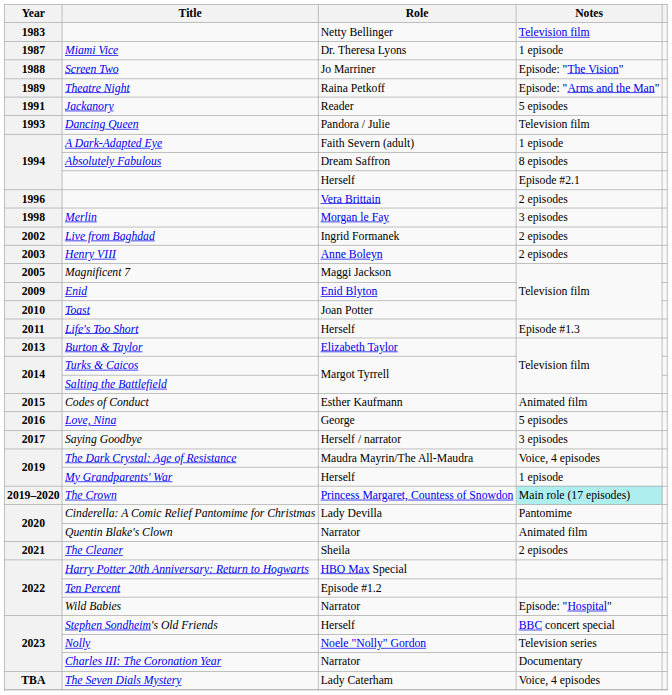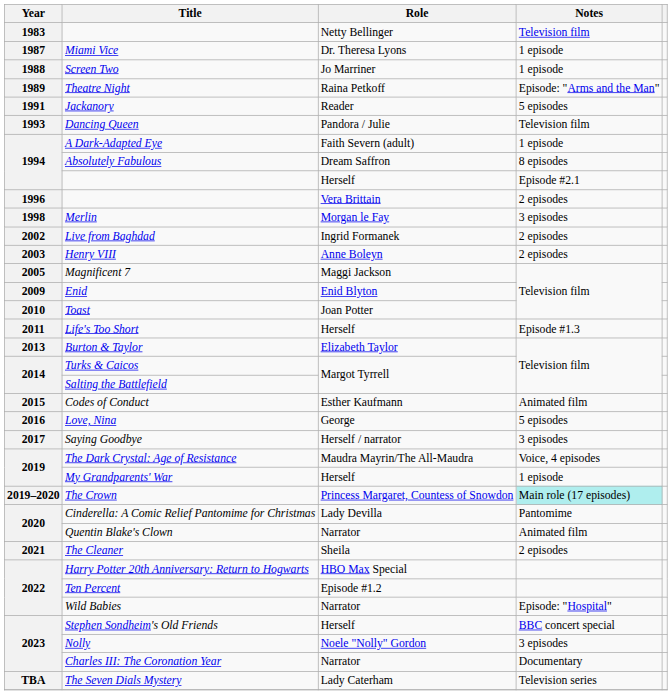 <table class="wikitable plainrowheaders sortable" style="margin-right: 0;">
 <tr>
 <th scope="col">Year</th>
 <th scope="col">Title</th>
 <th scope="col">Role</th>
 <th scope="col" class="unsortable">Notes</th>
 <th scope="col" class="unsortable"></th>
 </tr>
 <tr>
 <th scope="row">1983</th>
 <td><em></em></td>
 <td>Netty Bellinger</td>
 <td><a href='#'>Television film</a></td>
 <td style="text-align: center;"></td>
 </tr>
 <tr>
 <th scope="row">1987</th>
 <td><em><a href='#'>Miami Vice</a></em></td>
 <td>Dr. Theresa Lyons</td>
 <td>1 episode</td>
 <td style="text-align: center;"></td>
 </tr>
 <tr>
 <th scope="row">1988</th>
 <td><em><a href='#'>Screen Two</a></em></td>
 <td>Jo Marriner</td>
-<td>Episode: "<a href='#'>The Vision</a>"</td>
+<td>1 episode</td>
 <td style="text-align: center;"></td>
 </tr>
 <tr>
 <th scope="row">1989</th>
 <td><em><a href='#'>Theatre Night</a></em></td>
 <td>Raina Petkoff</td>
 <td>Episode: "<a href='#'>Arms and the Man</a>"</td>
 <td style="text-align: center;"></td>
 </tr>
 <tr>
 <th scope="row">1991</th>
 <td><em><a href='#'>Jackanory</a></em></td>
 <td>Reader</td>
 <td>5 episodes</td>
 <td style="text-align: center;"></td>
 </tr>
 <tr>
 <th scope="row">1993</th>
 <td><em><a href='#'>Dancing Queen</a></em></td>
 <td>Pandora / Julie</td>
 <td>Television film</td>
 <td style="text-align: center;"></td>
 </tr>
 <tr>
 <th rowspan="3" scope="row">1994</th>
 <td><em><a href='#'>A Dark-Adapted Eye</a></em></td>
 <td>Faith Severn (adult)</td>
 <td>1 episode</td>
 <td style="text-align: center;"></td>
 </tr>
 <tr>
 <td><em><a href='#'>Absolutely Fabulous</a></em></td>
 <td>Dream Saffron</td>
 <td>8 episodes</td>
 <td style="text-align: center;"></td>
 </tr>
 <tr>
 <td><em></em></td>
 <td>Herself</td>
 <td>Episode #2.1</td>
 <td style="text-align: center;"></td>
 </tr>
 <tr>
 <th scope="row">1996</th>
 <td><em></em></td>
 <td><a href='#'>Vera Brittain</a></td>
 <td>2 episodes</td>
 <td style="text-align: center;"></td>
 </tr>
 <tr>
 <th scope="row">1998</th>
 <td><em><a href='#'>Merlin</a></em></td>
 <td><a href='#'>Morgan le Fay</a></td>
 <td>3 episodes</td>
 <td style="text-align: center;"></td>
 </tr>
 <tr>
 <th scope="row">2002</th>
 <td><em><a href='#'>Live from Baghdad</a></em></td>
 <td>Ingrid Formanek</td>
 <td>2 episodes</td>
 <td style="text-align: center;"></td>
 </tr>
 <tr>
 <th scope="row">2003</th>
 <td><em><a href='#'>Henry VIII</a></em></td>
 <td><a href='#'>Anne Boleyn</a></td>
 <td>2 episodes</td>
 <td style="text-align: center;"></td>
 </tr>
 <tr>
 <th scope="row">2005</th>
 <td><em>Magnificent 7</em></td>
 <td>Maggi Jackson</td>
 <td rowspan="3">Television film</td>
 <td style="text-align: center;"></td>
 </tr>
 <tr>
 <th scope="row">2009</th>
 <td><em><a href='#'>Enid</a></em></td>
 <td><a href='#'>Enid Blyton</a></td>
 <td style="text-align: center;"></td>
 </tr>
 <tr>
 <th scope="row">2010</th>
 <td><em><a href='#'>Toast</a></em></td>
 <td>Joan Potter</td>
 <td style="text-align: center;"></td>
 </tr>
 <tr>
 <th scope="row">2011</th>
 <td><em><a href='#'>Life's Too Short</a></em></td>
 <td>Herself</td>
 <td>Episode #1.3</td>
 <td style="text-align: center;"></td>
 </tr>
 <tr>
 <th scope="row">2013</th>
 <td><em><a href='#'>Burton & Taylor</a></em></td>
 <td><a href='#'>Elizabeth Taylor</a></td>
 <td rowspan="3">Television film</td>
 <td style="text-align: center;"></td>
 </tr>
 <tr>
 <th rowspan="2" scope="row">2014</th>
 <td><em><a href='#'>Turks & Caicos</a></em></td>
 <td rowspan="2">Margot Tyrrell</td>
 <td style="text-align: center;"></td>
 </tr>
 <tr>
 <td><em><a href='#'>Salting the Battlefield</a></em></td>
 <td style="text-align: center;"></td>
 </tr>
 <tr>
 <th scope="row">2015</th>
 <td><em>Codes of Conduct</em></td>
 <td>Esther Kaufmann</td>
 <td>Animated film</td>
 <td style="text-align: center;"></td>
 </tr>
 <tr>
 <th scope="row">2016</th>
 <td><em><a href='#'>Love, Nina</a></em></td>
 <td>George</td>
 <td>5 episodes</td>
 <td style="text-align: center;"></td>
 </tr>
 <tr>
 <th scope="row">2017</th>
 <td><em>Saying Goodbye</em></td>
 <td>Herself / narrator</td>
 <td>3 episodes</td>
 <td style="text-align: center;"></td>
 </tr>
 <tr>
 <th rowspan="2" scope="row">2019</th>
 <td><em><a href='#'>The Dark Crystal: Age of Resistance</a></em></td>
 <td>Maudra Mayrin/The All-Maudra</td>
 <td>Voice, 4 episodes</td>
 <td style="text-align: center;"></td>
 </tr>
 <tr>
 <td><em><a href='#'>My Grandparents' War</a></em></td>
 <td>Herself</td>
 <td>1 episode</td>
 <td style="text-align: center;"></td>
 </tr>
 <tr>
 <th scope="row">2019–2020</th>
 <td><em><a href='#'>The Crown</a></em></td>
 <td><a href='#'>Princess Margaret, Countess of Snowdon</a></td>
 <td style="background: paleturquoise;">Main role (17 episodes)</td>
 <td style="text-align: center;"></td>
 </tr>
 <tr>
 <th rowspan="2" scope="row">2020</th>
 <td><em>Cinderella: A Comic Relief Pantomime for Christmas</em></td>
 <td>Lady Devilla</td>
 <td>Pantomime</td>
 <td style="text-align: center;"></td>
 </tr>
 <tr>
 <td><em>Quentin Blake's Clown</em></td>
 <td>Narrator</td>
 <td>Animated film</td>
 <td style="text-align: center;"></td>
 </tr>
 <tr>
 <th scope="row">2021</th>
 <td><em><a href='#'>The Cleaner</a></em></td>
 <td>Sheila</td>
 <td>2 episodes</td>
 <td></td>
 </tr>
 <tr>
 <th rowspan="3" scope="row">2022</th>
 <td><em><a href='#'>Harry Potter 20th Anniversary: Return to Hogwarts</a></em></td>
 <td><a href='#'>HBO Max</a> Special</td>
 <td></td>
 </tr>
 <tr>
 <td><em><a href='#'>Ten Percent</a></em></td>
 <td>Episode #1.2</td>
 <td></td>
 </tr>
 <tr>
 <td><em>Wild Babies</em></td>
 <td>Narrator</td>
 <td>Episode: "<a href='#'>Hospital</a>"</td>
 <td style="text-align: center;"></td>
 </tr>
 <tr>
 <th rowspan="3" scope="row">2023</th>
 <td><em><a href='#'>Stephen Sondheim</a>'s Old Friends</em></td>
 <td>Herself</td>
 <td><a href='#'>BBC</a> concert special</td>
 <td></td>
 </tr>
 <tr>
 <td><em><a href='#'>Nolly</a></em></td>
 <td><a href='#'>Noele "Nolly" Gordon</a></td>
-<td>Television series</td>
+<td>3 episodes</td>
 <td style="text-align: center;"></td>
 </tr>
 <tr>
 <td><em><a href='#'>Charles III: The Coronation Year</a></em></td>
 <td>Narrator</td>
 <td>Documentary</td>
 <td></td>
 </tr>
 <tr>
 <th scope="row">TBA</th>
 <td><em><a href='#'>The Seven Dials Mystery</a></em></td>
 <td>Lady Caterham</td>
-<td>Voice, 4 episodes</td>
+<td>Television series</td>
 <td style="text-align: center;"></td>
 </tr>
 <tr>
 </tr>
 </table>
